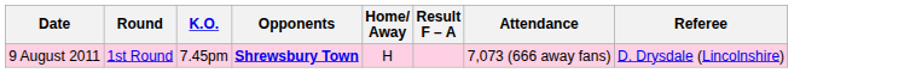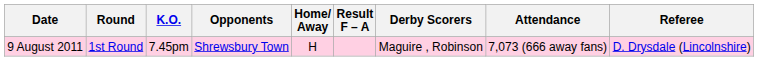 <table class="wikitable" style="text-align:center;">
 <tr>
 <th>Date</th>
 <th>Round</th>
 <th><a href='#'>K.O.</a></th>
 <th>Opponents</th>
 <th>Home/<br>Away</th>
 <th>Result<br>F – A</th>
+<th>Derby Scorers</th>
 <th>Attendance</th>
 <th>Referee</th>
 </tr>
 <tr bgcolor="#ffd0e3">
 <td>9 August 2011</td>
 <td><a href='#'>1st Round</a></td>
 <td>7.45pm</td>
-<td><strong><a href='#'>Shrewsbury Town</a></strong></td>
+<td><a href='#'>Shrewsbury Town</a></td>
 <td>H</td>
 <td></td>
+<td>Maguire , Robinson </td>
 <td>7,073 (666 away fans)</td>
 <td><a href='#'>D. Drysdale</a> (<a href='#'>Lincolnshire</a>)</td>
 </tr>
 </table>
